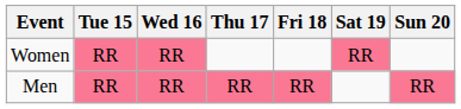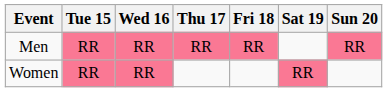 <table class="wikitable" style="margin:0.5em auto; font-size:90%; line-height:1.25em; text-align:center">
 <tr>
 <th>Event</th>
 <th>Tue 15</th>
 <th>Wed 16</th>
 <th>Thu 17</th>
 <th>Fri 18</th>
 <th>Sat 19</th>
 <th>Sun 20</th>
 </tr>
 <tr>
+<td>Men</td>
+<td bgcolor="#FA7894">RR</td>
+<td bgcolor="#FA7894">RR</td>
+<td bgcolor="#FA7894">RR</td>
+<td bgcolor="#FA7894">RR</td>
+<td></td>
+<td bgcolor="#FA7894">RR</td>
+</tr>
+<tr>
 <td>Women</td>
 <td bgcolor="#FA7894">RR</td>
 <td bgcolor="#FA7894">RR</td>
 <td></td>
 <td></td>
 <td bgcolor="#FA7894">RR</td>
 <td></td>
 </tr>
-<tr>
-<td>Men</td>
-<td bgcolor="#FA7894">RR</td>
-<td bgcolor="#FA7894">RR</td>
-<td bgcolor="#FA7894">RR</td>
-<td bgcolor="#FA7894">RR</td>
-<td></td>
-<td bgcolor="#FA7894">RR</td>
-</tr>
 </table>
